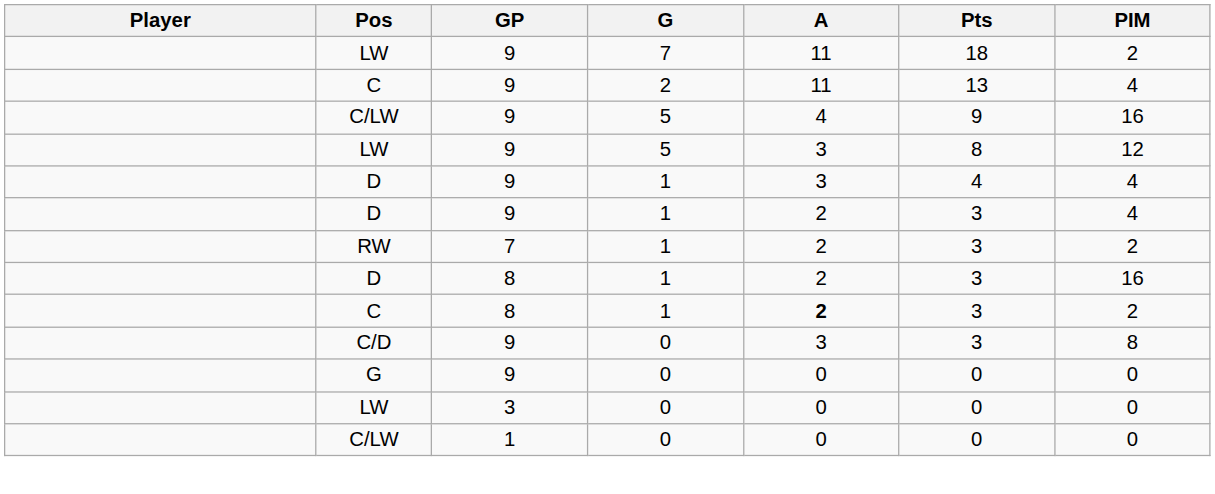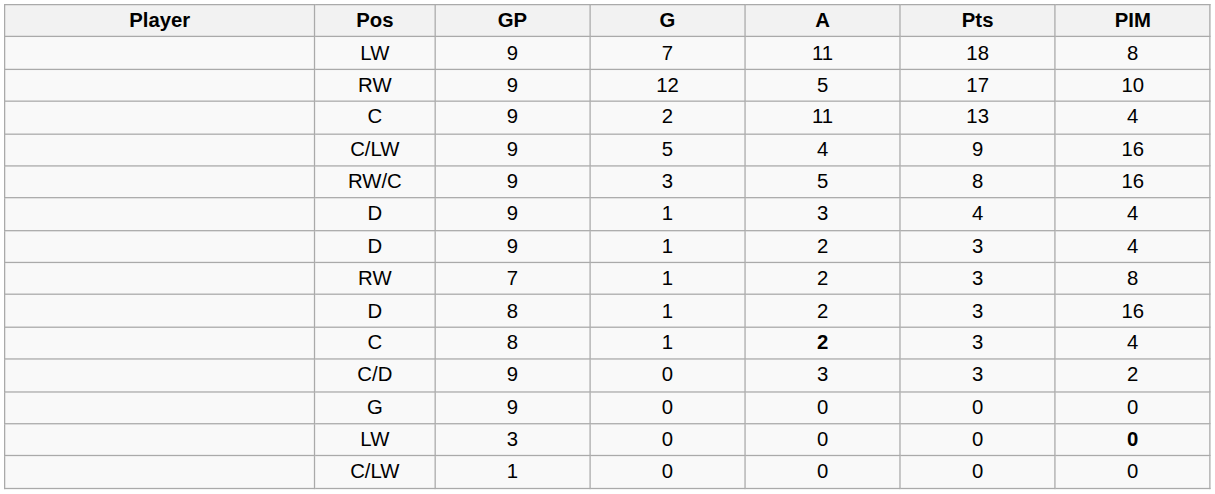 <table class="wikitable sortable" width="60%">
 <tr ALIGN="center">
 <th bgcolor="#DDDDFF" width="10%">Player</th>
 <th bgcolor="#DDDDFF" width="3%" title="Position">Pos</th>
 <th bgcolor="#DDDDFF" width="5%" title="Games played">GP</th>
 <th bgcolor="#DDDDFF" width="5%" title="Goals">G</th>
 <th bgcolor="#DDDDFF" width="5%" title="Assists">A</th>
 <th bgcolor="#DDDDFF" width="5%" title="Points">Pts</th>
 <th bgcolor="#DDDDFF" width="5%" title="Penalties in Minutes">PIM</th>
 </tr>
 <tr align="center">
 <td align="right"></td>
 <td>LW</td>
 <td>9</td>
 <td>7</td>
 <td>11</td>
 <td>18</td>
-<td>2</td>
+<td>8</td>
+</tr>
+<tr align="center">
+<td align="right"></td>
+<td>RW</td>
+<td>9</td>
+<td>12</td>
+<td>5</td>
+<td>17</td>
+<td>10</td>
 </tr>
 <tr align="center">
 <td align="right"></td>
 <td>C</td>
 <td>9</td>
 <td>2</td>
 <td>11</td>
 <td>13</td>
 <td>4</td>
 </tr>
 <tr align="center">
 <td align="right"></td>
 <td>C/LW</td>
 <td>9</td>
 <td>5</td>
 <td>4</td>
 <td>9</td>
 <td>16</td>
 </tr>
 <tr align="center">
 <td align="right"></td>
-<td>LW</td>
+<td>RW/C</td>
 <td>9</td>
+<td>3</td>
 <td>5</td>
-<td>3</td>
 <td>8</td>
-<td>12</td>
+<td>16</td>
 </tr>
 <tr align="center">
 <td align="right"></td>
 <td>D</td>
 <td>9</td>
 <td>1</td>
 <td>3</td>
 <td>4</td>
 <td>4</td>
 </tr>
 <tr align="center">
 <td align="right"></td>
 <td>D</td>
 <td>9</td>
 <td>1</td>
 <td>2</td>
 <td>3</td>
 <td>4</td>
 </tr>
 <tr align="center">
 <td align="right"></td>
 <td>RW</td>
 <td>7</td>
 <td>1</td>
 <td>2</td>
 <td>3</td>
-<td>2</td>
+<td>8</td>
 </tr>
 <tr align="center">
 <td align="right"></td>
 <td>D</td>
 <td>8</td>
 <td>1</td>
 <td>2</td>
 <td>3</td>
 <td>16</td>
 </tr>
 <tr align="center">
 <td align="right"></td>
 <td>C</td>
 <td>8</td>
 <td>1</td>
 <td><strong>2</strong></td>
 <td>3</td>
-<td>2</td>
+<td>4</td>
 </tr>
 <tr align="center">
 <td align="right"></td>
 <td>C/D</td>
 <td>9</td>
 <td>0</td>
 <td>3</td>
 <td>3</td>
-<td>8</td>
+<td>2</td>
 </tr>
 <tr align="center">
 <td align="right"></td>
 <td>G</td>
 <td>9</td>
 <td>0</td>
 <td>0</td>
 <td>0</td>
 <td>0</td>
 </tr>
 <tr align="center">
 <td align="right"></td>
 <td>LW</td>
 <td>3</td>
 <td>0</td>
 <td>0</td>
 <td>0</td>
-<td>0</td>
+<td><strong>0</strong></td>
 </tr>
 <tr align="center">
 <td align="right"></td>
 <td>C/LW</td>
 <td>1</td>
 <td>0</td>
 <td>0</td>
 <td>0</td>
 <td>0</td>
 </tr>
 </table>
